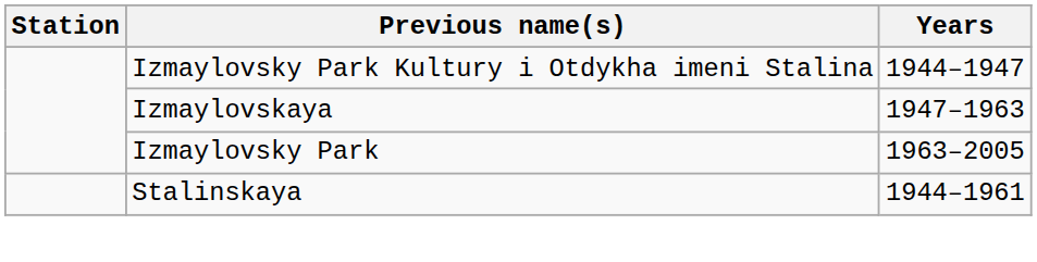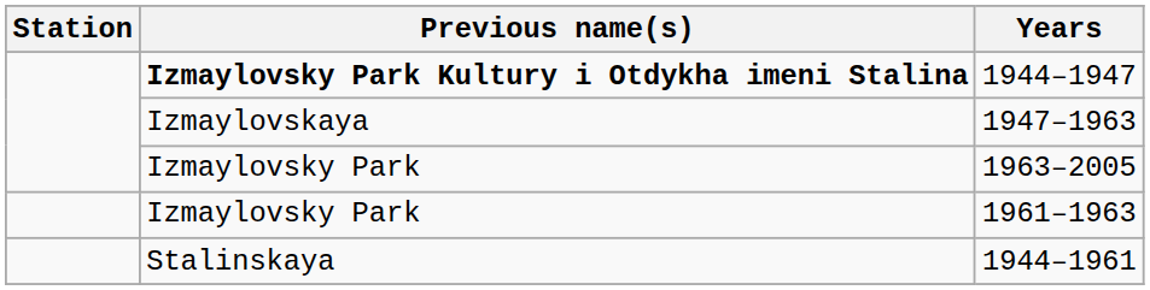 <table class="wikitable" style="border-collapse: collapse; text-align: left;">
 <tr>
 <th>Station</th>
 <th>Previous name(s)</th>
 <th>Years</th>
 </tr>
 <tr>
 <td style="text-align: left;" rowspan=3></td>
-<td>Izmaylovsky Park Kultury i Otdykha imeni Stalina</td>
+<td><strong>Izmaylovsky Park Kultury i Otdykha imeni Stalina</strong></td>
 <td>1944–1947</td>
 </tr>
 <tr>
 <td style="text-align: left;">Izmaylovskaya</td>
 <td>1947–1963</td>
 </tr>
 <tr>
 <td style="text-align: left;">Izmaylovsky Park</td>
 <td>1963–2005</td>
 </tr>
 <tr>
 <td style="text-align: left;"></td>
+<td>Izmaylovsky Park</td>
+<td>1961–1963</td>
+</tr>
+<tr>
+<td style="text-align: left;"></td>
 <td>Stalinskaya</td>
 <td>1944–1961</td>
 </tr>
 </table>
